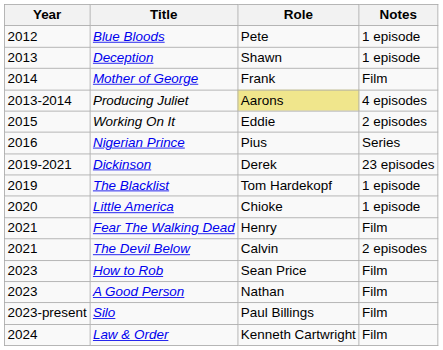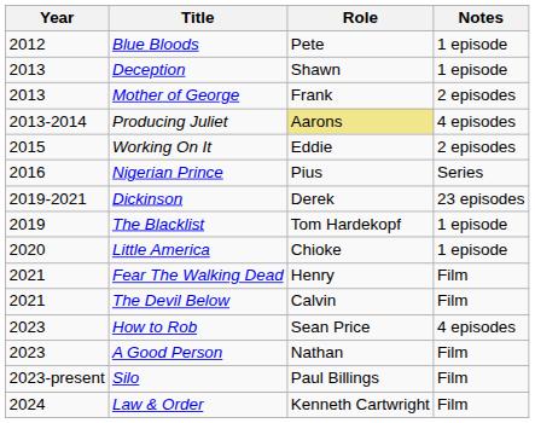 <table class="wikitable sortable">
 <tr>
 <th>Year</th>
 <th>Title</th>
 <th>Role</th>
 <th class="unsortable">Notes</th>
 </tr>
 <tr>
 <td>2012</td>
 <td><em><a href='#'>Blue Bloods</a></em></td>
 <td>Pete</td>
 <td>1 episode</td>
 </tr>
 <tr>
 <td>2013</td>
 <td><em><a href='#'>Deception</a></em></td>
 <td>Shawn</td>
 <td>1 episode</td>
 </tr>
 <tr>
-<td>2014</td>
+<td>2013</td>
 <td><em><a href='#'>Mother of George</a></em></td>
 <td>Frank</td>
-<td>Film</td>
+<td>2 episodes</td>
 </tr>
 <tr>
 <td>2013-2014</td>
 <td><em>Producing Juliet</em></td>
 <td style="background: khaki;">Aarons</td>
 <td>4 episodes</td>
 </tr>
 <tr>
 <td>2015</td>
 <td><em>Working On It</em></td>
 <td>Eddie</td>
 <td>2 episodes</td>
 </tr>
 <tr>
 <td>2016</td>
 <td><em><a href='#'>Nigerian Prince</a></em></td>
 <td>Pius</td>
 <td>Series</td>
 </tr>
 <tr>
 <td>2019-2021</td>
 <td><em><a href='#'>Dickinson</a></em></td>
 <td>Derek</td>
 <td>23 episodes</td>
 </tr>
 <tr>
 <td>2019</td>
 <td><em><a href='#'>The Blacklist</a></em></td>
 <td>Tom Hardekopf</td>
 <td>1 episode</td>
 </tr>
 <tr>
 <td>2020</td>
 <td><em><a href='#'>Little America</a></em></td>
 <td>Chioke</td>
 <td>1 episode</td>
 </tr>
 <tr>
 <td>2021</td>
 <td><em><a href='#'>Fear The Walking Dead</a></em></td>
 <td>Henry</td>
 <td>Film</td>
 </tr>
 <tr>
 <td>2021</td>
 <td><em><a href='#'>The Devil Below</a></em></td>
 <td>Calvin</td>
-<td>2 episodes</td>
+<td>Film</td>
 </tr>
 <tr>
 <td>2023</td>
 <td><em><a href='#'>How to Rob</a></em></td>
 <td>Sean Price</td>
-<td>Film</td>
+<td>4 episodes</td>
 </tr>
 <tr>
 <td>2023</td>
 <td><em><a href='#'>A Good Person</a></em></td>
 <td>Nathan</td>
 <td>Film</td>
 </tr>
 <tr>
 <td>2023-present</td>
 <td><em><a href='#'>Silo</a></em></td>
 <td>Paul Billings</td>
 <td>Film</td>
 </tr>
 <tr>
 <td>2024</td>
 <td><em><a href='#'>Law & Order</a></em></td>
 <td>Kenneth Cartwright</td>
 <td>Film</td>
 </tr>
 </table>
